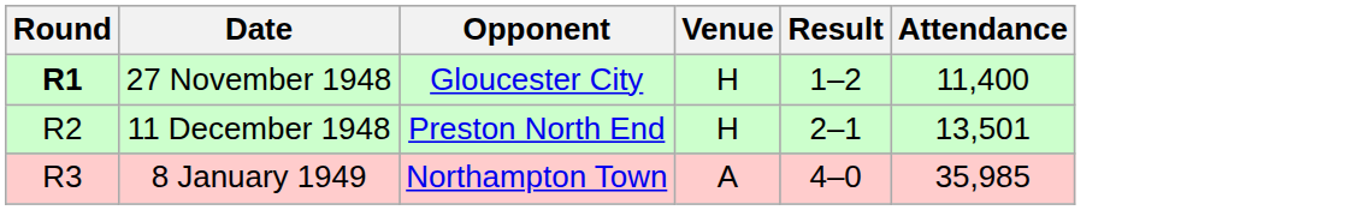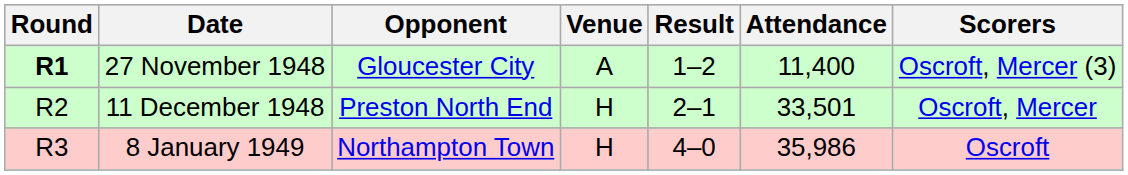 <table class="wikitable" style="font-size:100%; text-align:center">
 <tr>
 <th>Round</th>
 <th>Date</th>
 <th>Opponent</th>
 <th>Venue</th>
 <th>Result</th>
 <th>Attendance</th>
+<th>Scorers</th>
 </tr>
 <tr style="background-color: #CCFFCC;">
 <td><strong>R1</strong></td>
 <td>27 November 1948</td>
 <td><a href='#'>Gloucester City</a></td>
-<td>H</td>
+<td>A</td>
 <td>1–2</td>
 <td>11,400</td>
+<td><a href='#'>Oscroft</a>, <a href='#'>Mercer</a> (3)</td>
 </tr>
 <tr style="background-color: #CCFFCC;">
 <td>R2</td>
 <td>11 December 1948</td>
 <td><a href='#'>Preston North End</a></td>
 <td>H</td>
 <td>2–1</td>
-<td>13,501</td>
+<td>33,501</td>
+<td><a href='#'>Oscroft</a>, <a href='#'>Mercer</a></td>
 </tr>
 <tr style="background-color: #FFCCCC;">
 <td>R3</td>
 <td>8 January 1949</td>
 <td><a href='#'>Northampton Town</a></td>
-<td>A</td>
+<td>H</td>
 <td>4–0</td>
-<td>35,985</td>
+<td>35,986</td>
+<td><a href='#'>Oscroft</a></td>
 </tr>
 </table>
